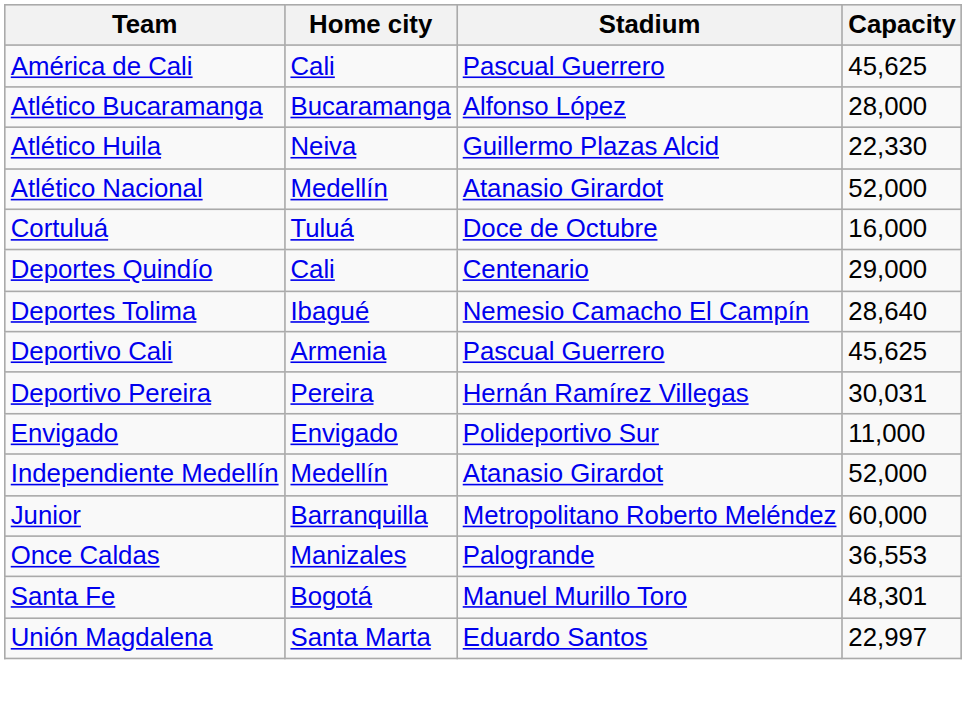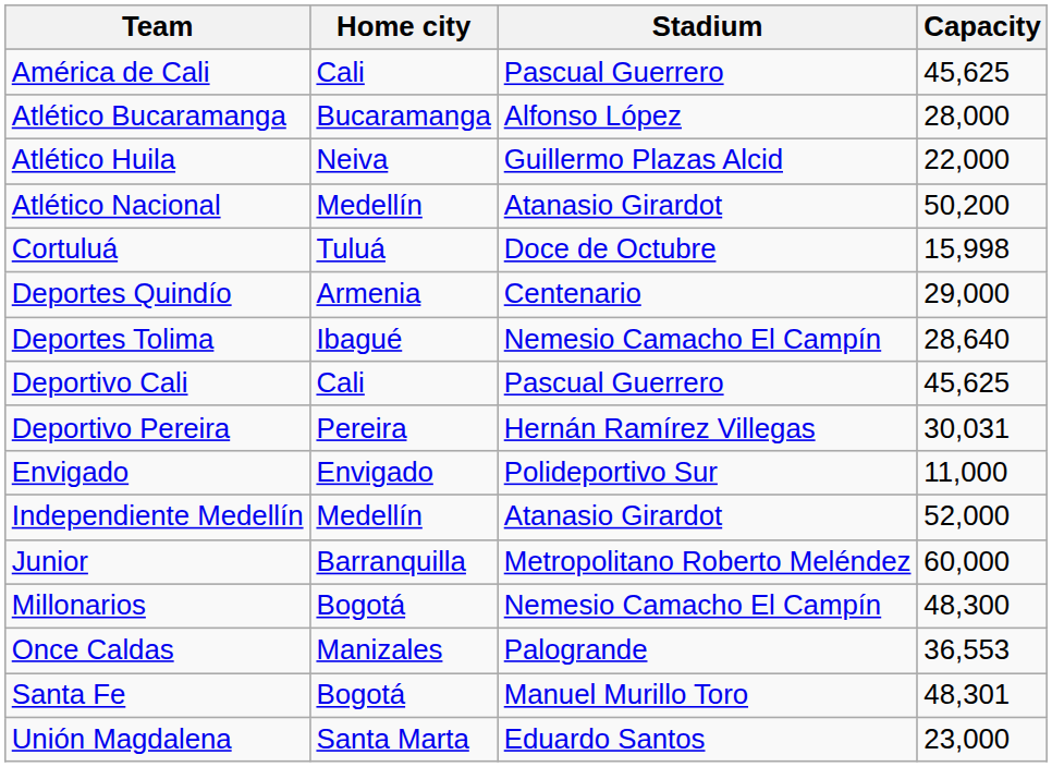 <table class="wikitable sortable">
 <tr>
 <th>Team</th>
 <th>Home city</th>
 <th>Stadium</th>
 <th>Capacity</th>
 </tr>
 <tr>
 <td><a href='#'>América de Cali</a></td>
 <td><a href='#'>Cali</a></td>
 <td><a href='#'>Pascual Guerrero</a></td>
 <td>45,625</td>
 </tr>
 <tr>
 <td><a href='#'>Atlético Bucaramanga</a></td>
 <td><a href='#'>Bucaramanga</a></td>
 <td><a href='#'>Alfonso López</a></td>
 <td>28,000</td>
 </tr>
 <tr>
 <td><a href='#'>Atlético Huila</a></td>
 <td><a href='#'>Neiva</a></td>
 <td><a href='#'>Guillermo Plazas Alcid</a></td>
-<td>22,330</td>
+<td>22,000</td>
 </tr>
 <tr>
 <td><a href='#'>Atlético Nacional</a></td>
 <td><a href='#'>Medellín</a></td>
 <td><a href='#'>Atanasio Girardot</a></td>
-<td>52,000</td>
+<td>50,200</td>
 </tr>
 <tr>
 <td><a href='#'>Cortuluá</a></td>
 <td><a href='#'>Tuluá</a></td>
 <td><a href='#'>Doce de Octubre</a></td>
-<td>16,000</td>
+<td>15,998</td>
 </tr>
 <tr>
 <td><a href='#'>Deportes Quindío</a></td>
-<td><a href='#'>Cali</a></td>
+<td><a href='#'>Armenia</a></td>
 <td><a href='#'>Centenario</a></td>
 <td>29,000</td>
 </tr>
 <tr>
 <td><a href='#'>Deportes Tolima</a></td>
 <td><a href='#'>Ibagué</a></td>
 <td><a href='#'>Nemesio Camacho El Campín</a></td>
 <td>28,640</td>
 </tr>
 <tr>
 <td><a href='#'>Deportivo Cali</a></td>
-<td><a href='#'>Armenia</a></td>
+<td><a href='#'>Cali</a></td>
 <td><a href='#'>Pascual Guerrero</a></td>
 <td>45,625</td>
 </tr>
 <tr>
 <td><a href='#'>Deportivo Pereira</a></td>
 <td><a href='#'>Pereira</a></td>
 <td><a href='#'>Hernán Ramírez Villegas</a></td>
 <td>30,031</td>
 </tr>
 <tr>
 <td><a href='#'>Envigado</a></td>
 <td><a href='#'>Envigado</a></td>
 <td><a href='#'>Polideportivo Sur</a></td>
 <td>11,000</td>
 </tr>
 <tr>
 <td><a href='#'>Independiente Medellín</a></td>
 <td><a href='#'>Medellín</a></td>
 <td><a href='#'>Atanasio Girardot</a></td>
 <td>52,000</td>
 </tr>
 <tr>
 <td><a href='#'>Junior</a></td>
 <td><a href='#'>Barranquilla</a></td>
 <td><a href='#'>Metropolitano Roberto Meléndez</a></td>
 <td>60,000</td>
 </tr>
 <tr>
+<td><a href='#'>Millonarios</a></td>
+<td><a href='#'>Bogotá</a></td>
+<td><a href='#'>Nemesio Camacho El Campín</a></td>
+<td>48,300</td>
+</tr>
+<tr>
 <td><a href='#'>Once Caldas</a></td>
 <td><a href='#'>Manizales</a></td>
 <td><a href='#'>Palogrande</a></td>
 <td>36,553</td>
 </tr>
 <tr>
 <td><a href='#'>Santa Fe</a></td>
 <td><a href='#'>Bogotá</a></td>
 <td><a href='#'>Manuel Murillo Toro</a></td>
 <td>48,301</td>
 </tr>
 <tr>
 <td><a href='#'>Unión Magdalena</a></td>
 <td><a href='#'>Santa Marta</a></td>
 <td><a href='#'>Eduardo Santos</a></td>
-<td>22,997</td>
+<td>23,000</td>
 </tr>
 </table>
